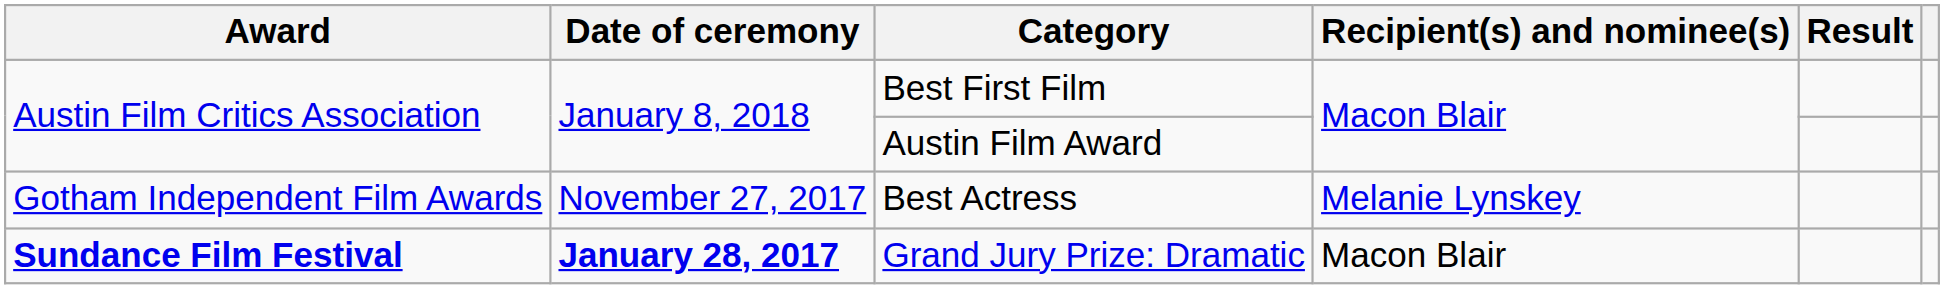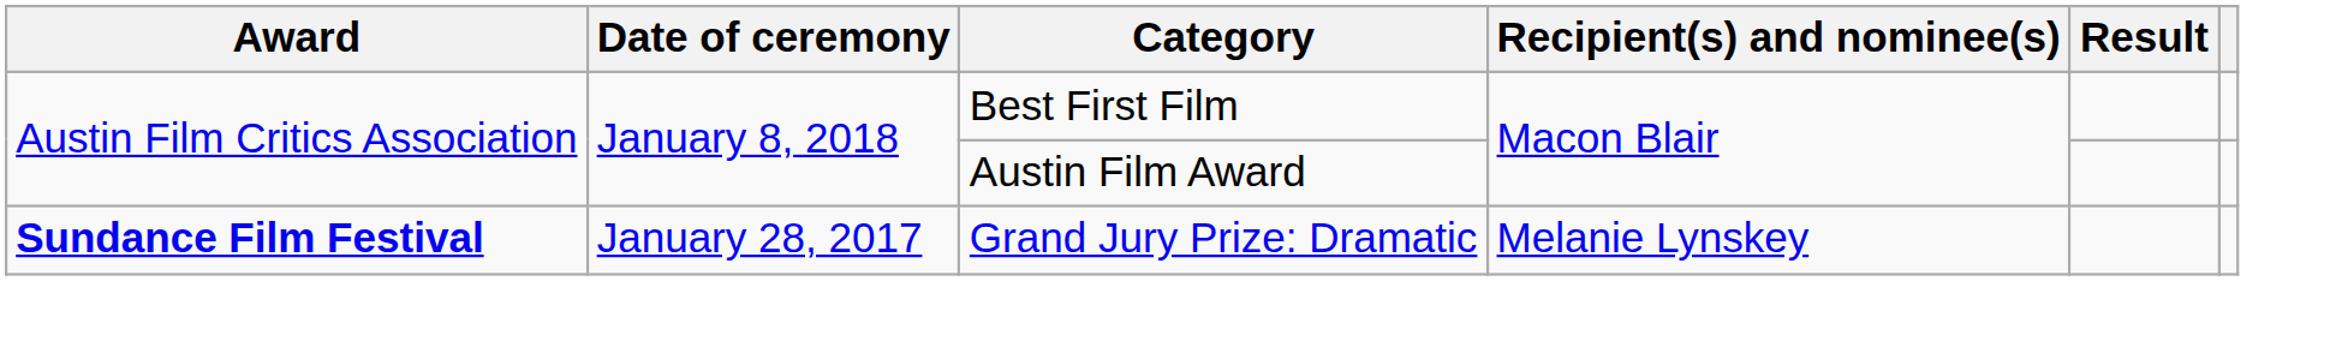 <table class="wikitable plainrowheaders sortable">
 <tr>
 <th scope="col">Award</th>
 <th scope="col">Date of ceremony</th>
 <th scope="col">Category</th>
 <th scope="col">Recipient(s) and nominee(s)</th>
 <th scope="col">Result</th>
 <th scope="col" class="unsortable"></th>
 </tr>
 <tr>
 <td rowspan="2"><a href='#'>Austin Film Critics Association</a></td>
 <td rowspan="2"><a href='#'>January 8, 2018</a></td>
 <td>Best First Film</td>
 <td rowspan="2"><a href='#'>Macon Blair</a></td>
 <td></td>
 <td style="text-align:center;"></td>
 </tr>
 <tr>
 <td>Austin Film Award</td>
 <td></td>
 <td style="text-align:center;"></td>
 </tr>
 <tr>
-<td><a href='#'>Gotham Independent Film Awards</a></td>
-<td><a href='#'>November 27, 2017</a></td>
-<td>Best Actress</td>
+<td><strong><a href='#'>Sundance Film Festival</a></strong></td>
+<td><a href='#'>January 28, 2017</a></td>
+<td><a href='#'>Grand Jury Prize: Dramatic</a></td>
 <td><a href='#'>Melanie Lynskey</a></td>
 <td></td>
 <td style="text-align:center;"></td>
 </tr>
-<tr>
-<td><strong><a href='#'>Sundance Film Festival</a></strong></td>
-<td><strong><a href='#'>January 28, 2017</a></strong></td>
-<td><a href='#'>Grand Jury Prize: Dramatic</a></td>
-<td>Macon Blair</td>
-<td></td>
-<td style="text-align:center;"></td>
-</tr>
 </table>
